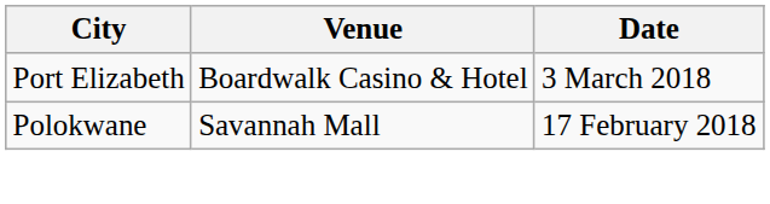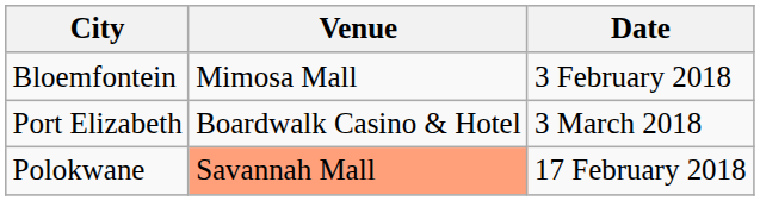 <table class="wikitable">
 <tr>
 <th>City</th>
 <th>Venue</th>
 <th>Date</th>
+</tr>
+<tr>
+<td>Bloemfontein</td>
+<td>Mimosa Mall</td>
+<td>3 February 2018</td>
 </tr>
 <tr>
 <td>Port Elizabeth</td>
 <td>Boardwalk Casino & Hotel</td>
 <td>3 March 2018</td>
 </tr>
 <tr>
 <td>Polokwane</td>
-<td>Savannah Mall</td>
+<td style="background: lightsalmon;">Savannah Mall</td>
 <td>17 February 2018</td>
 </tr>
 </table>
